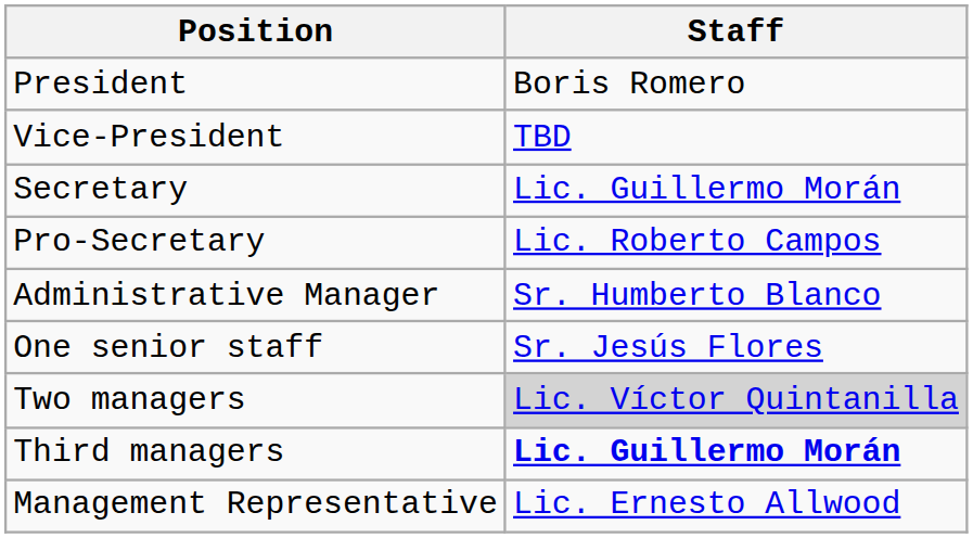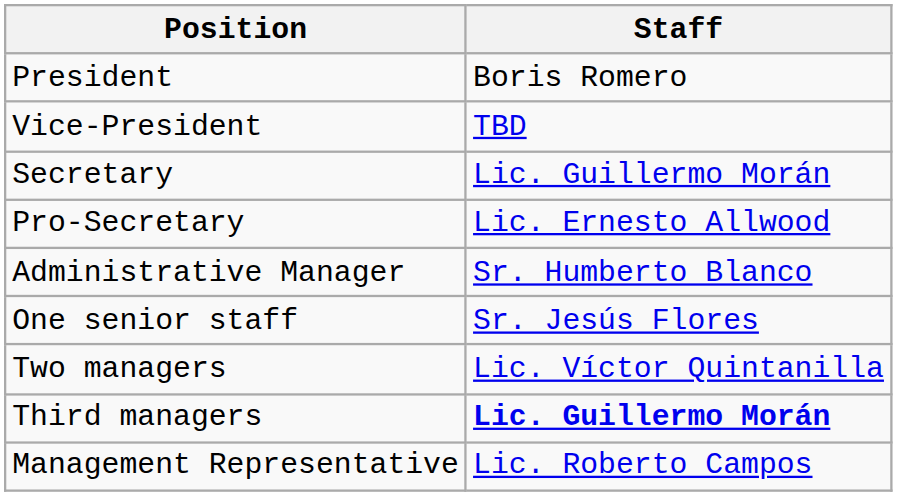 <table class="wikitable">
 <tr>
 <th>Position</th>
 <th>Staff</th>
 </tr>
 <tr>
 <td>President</td>
 <td>  Boris Romero</td>
 </tr>
 <tr>
 <td>Vice-President</td>
 <td> <a href='#'>TBD</a></td>
 </tr>
 <tr>
 <td>Secretary</td>
 <td> <a href='#'>Lic. Guillermo Morán</a></td>
 </tr>
 <tr>
 <td>Pro-Secretary</td>
-<td> <a href='#'>Lic. Roberto Campos</a></td>
+<td> <a href='#'>Lic. Ernesto Allwood</a></td>
 </tr>
 <tr>
 <td>Administrative Manager</td>
 <td> <a href='#'>Sr. Humberto Blanco</a></td>
 </tr>
 <tr>
 <td>One senior staff</td>
 <td> <a href='#'>Sr. Jesús Flores</a></td>
 </tr>
 <tr>
 <td>Two managers</td>
-<td style="background: lightgrey;"> <a href='#'>Lic. Víctor Quintanilla</a></td>
+<td> <a href='#'>Lic. Víctor Quintanilla</a></td>
 </tr>
 <tr>
 <td>Third managers</td>
 <td><strong> <a href='#'>Lic. Guillermo Morán</a></strong></td>
 </tr>
 <tr>
 <td>Management Representative</td>
-<td> <a href='#'>Lic. Ernesto Allwood</a></td>
+<td> <a href='#'>Lic. Roberto Campos</a></td>
 </tr>
 </table>
